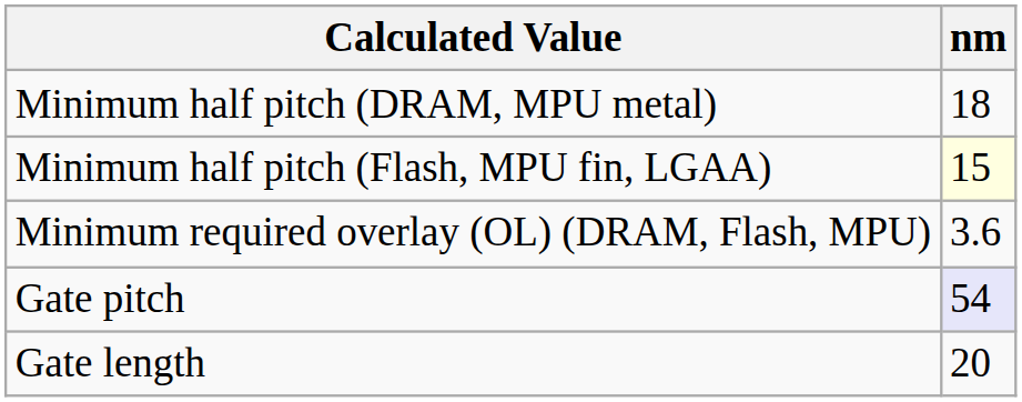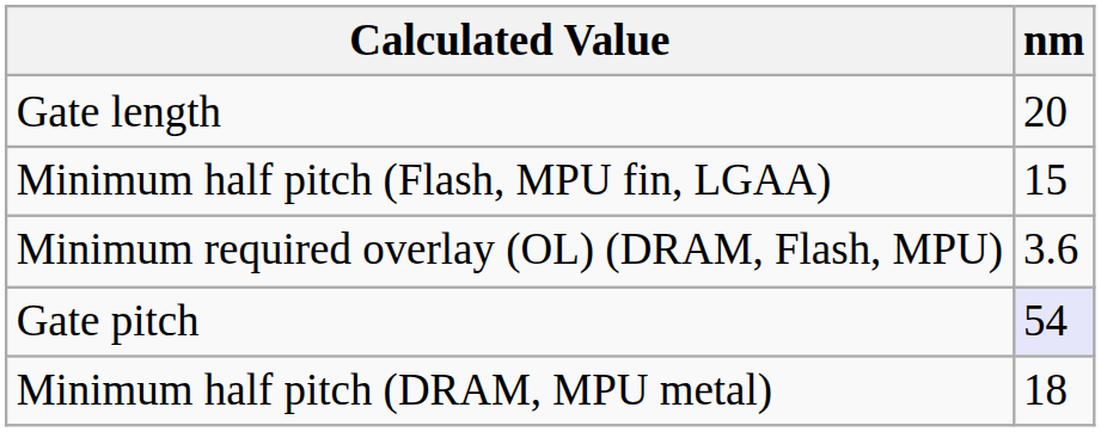 <table class="wikitable">
 <tr>
 <th>Calculated Value</th>
 <th>nm</th>
 </tr>
 <tr>
-<td>Minimum half pitch (DRAM, MPU metal)</td>
-<td>18</td>
+<td>Gate length</td>
+<td>20</td>
 </tr>
 <tr>
 <td>Minimum half pitch (Flash, MPU fin, LGAA)</td>
-<td style="background: lightyellow;">15</td>
+<td>15</td>
 </tr>
 <tr>
 <td>Minimum required overlay (OL) (DRAM, Flash, MPU)</td>
 <td>3.6</td>
 </tr>
 <tr>
 <td>Gate pitch</td>
 <td style="background: lavender;">54</td>
 </tr>
 <tr>
-<td>Gate length</td>
-<td>20</td>
+<td>Minimum half pitch (DRAM, MPU metal)</td>
+<td>18</td>
 </tr>
 </table>
